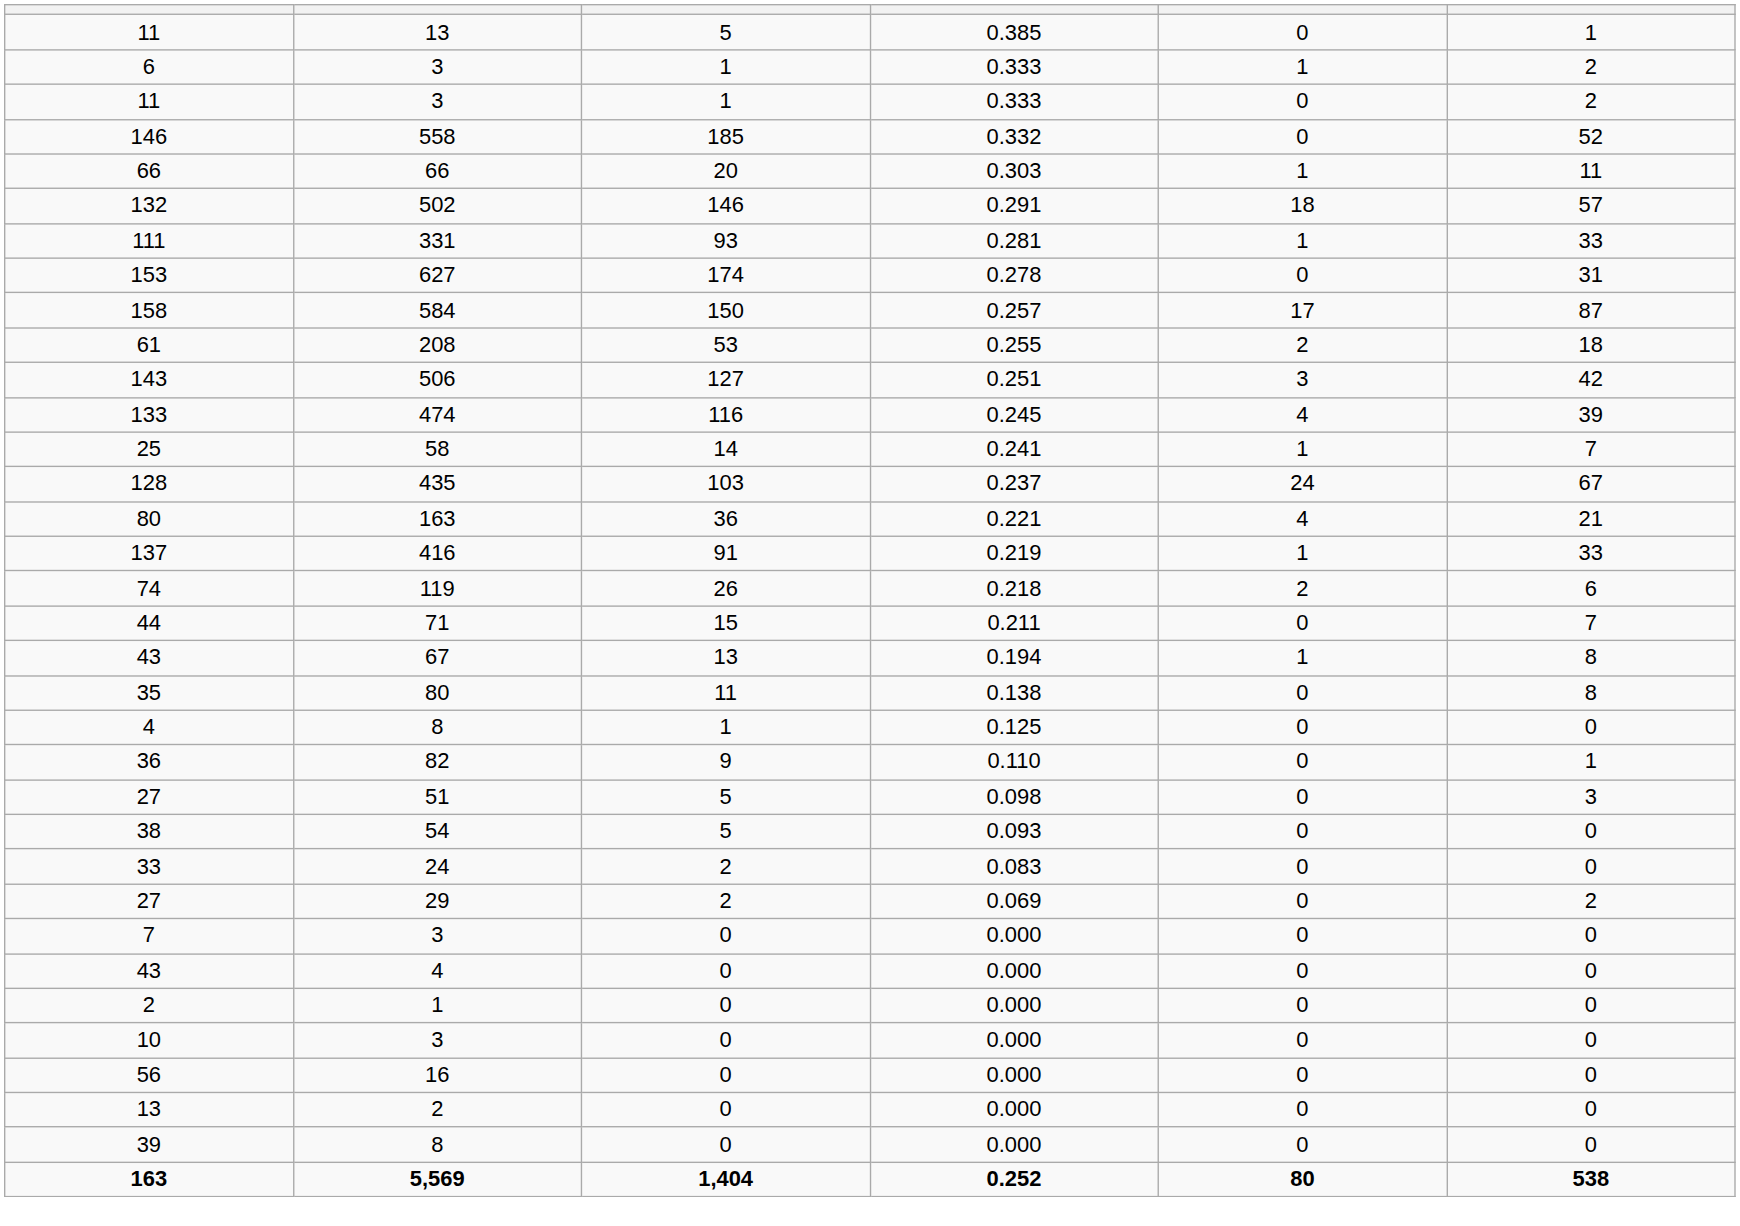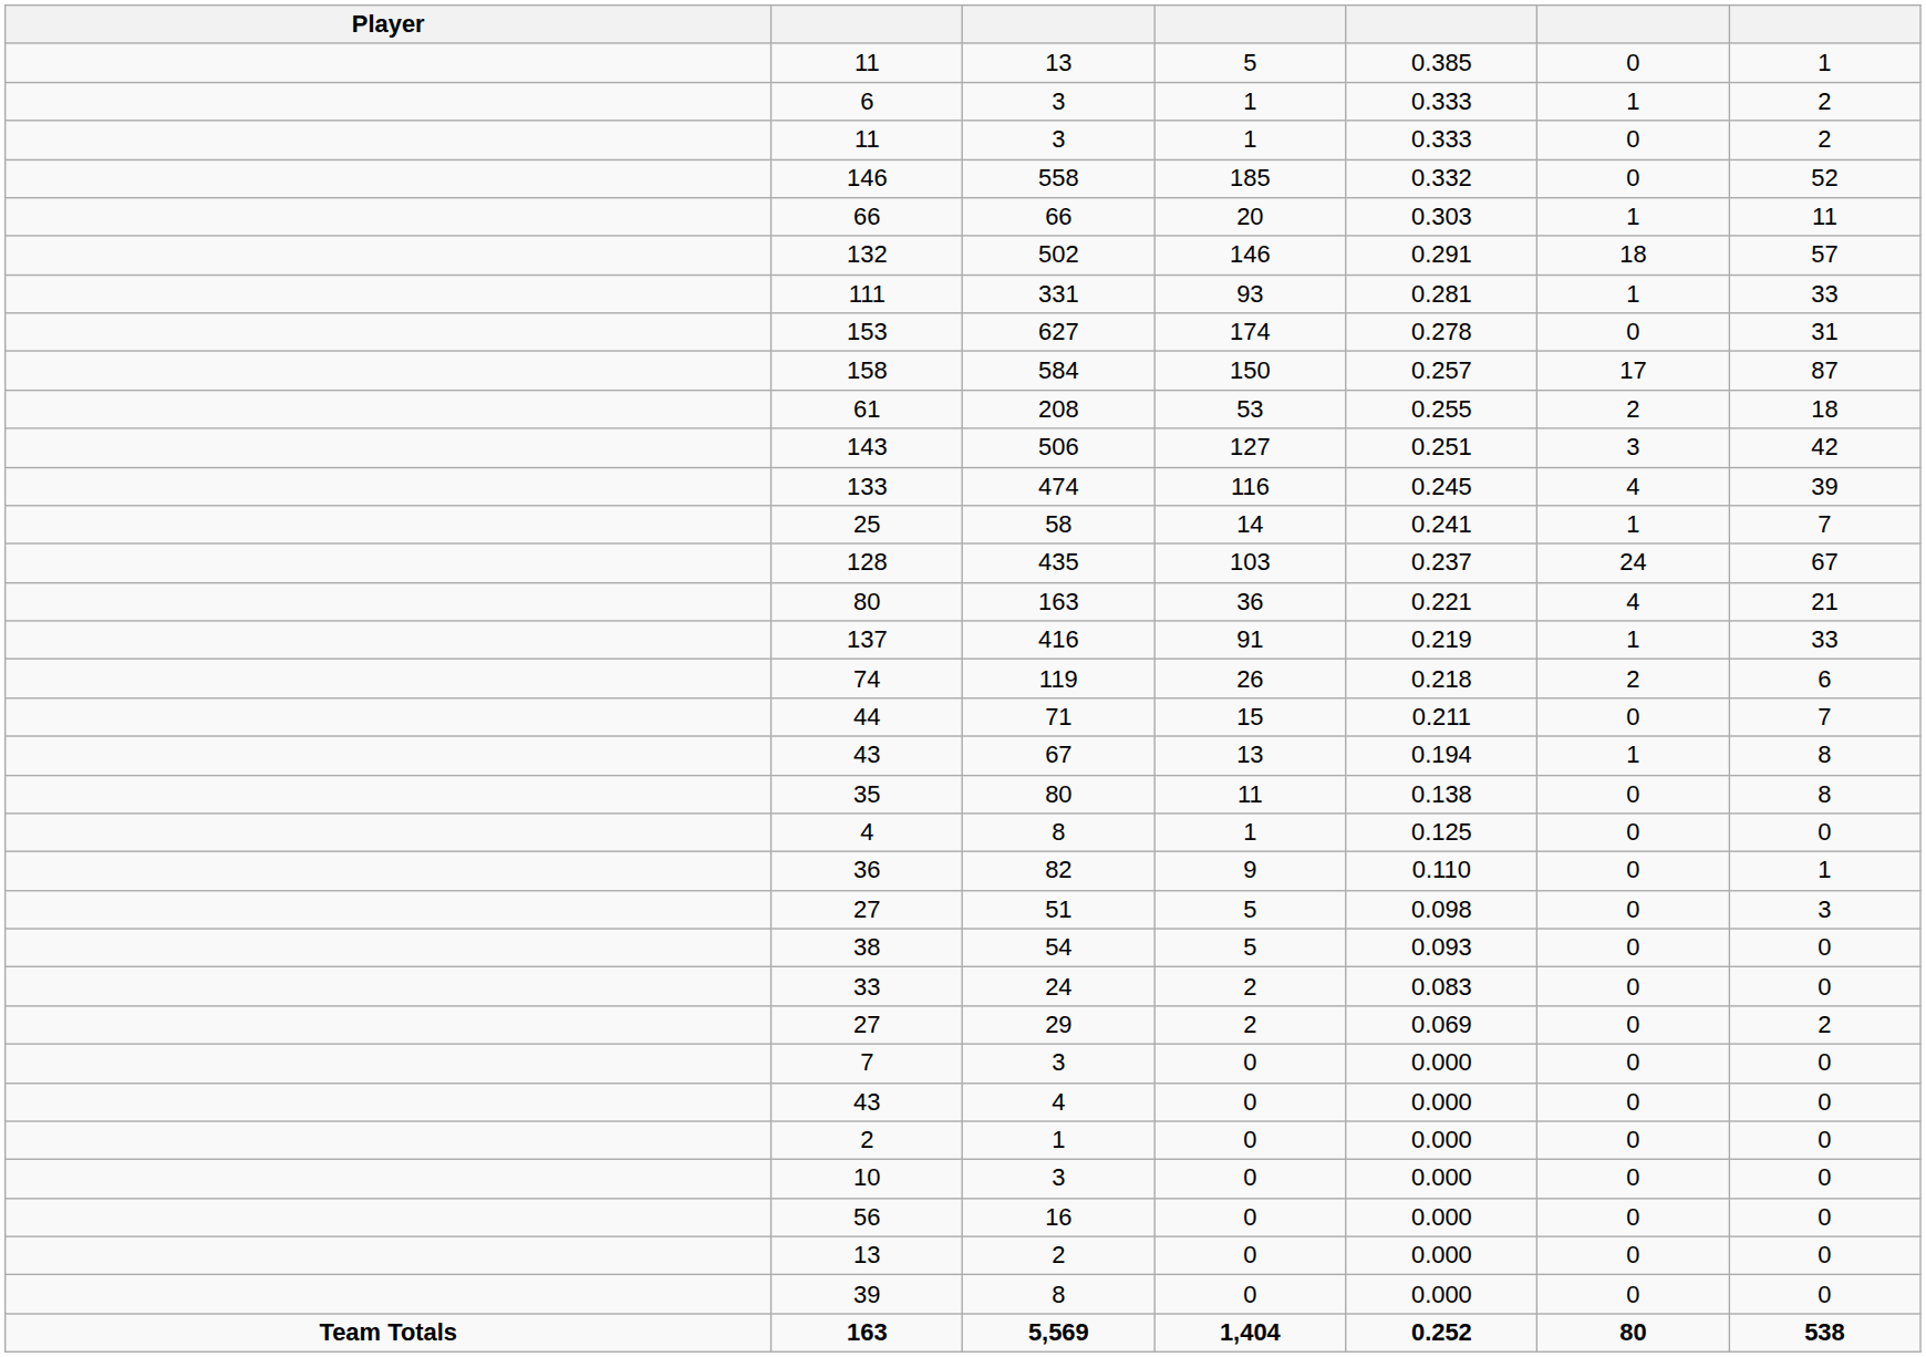 <table class="wikitable sortable" style="text-align:center;" width="100%">
 <tr>
+<th width="40%">Player</th>
 <th width="10%"></th>
 <th width="10%"></th>
 <th width="10%"></th>
 <th width="10%"></th>
 <th width="10%"></th>
 <th width="10%"></th>
 </tr>
 <tr>
+<td></td>
 <td>11</td>
 <td>13</td>
 <td>5</td>
 <td>0.385</td>
 <td>0</td>
 <td>1</td>
 </tr>
 <tr>
+<td></td>
 <td>6</td>
 <td>3</td>
 <td>1</td>
 <td>0.333</td>
 <td>1</td>
 <td>2</td>
 </tr>
 <tr>
+<td></td>
 <td>11</td>
 <td>3</td>
 <td>1</td>
 <td>0.333</td>
 <td>0</td>
 <td>2</td>
 </tr>
 <tr>
+<td></td>
 <td>146</td>
 <td>558</td>
 <td>185</td>
 <td>0.332</td>
 <td>0</td>
 <td>52</td>
 </tr>
 <tr>
+<td></td>
 <td>66</td>
 <td>66</td>
 <td>20</td>
 <td>0.303</td>
 <td>1</td>
 <td>11</td>
 </tr>
 <tr>
+<td></td>
 <td>132</td>
 <td>502</td>
 <td>146</td>
 <td>0.291</td>
 <td>18</td>
 <td>57</td>
 </tr>
 <tr>
+<td></td>
 <td>111</td>
 <td>331</td>
 <td>93</td>
 <td>0.281</td>
 <td>1</td>
 <td>33</td>
 </tr>
 <tr>
+<td></td>
 <td>153</td>
 <td>627</td>
 <td>174</td>
 <td>0.278</td>
 <td>0</td>
 <td>31</td>
 </tr>
 <tr>
+<td></td>
 <td>158</td>
 <td>584</td>
 <td>150</td>
 <td>0.257</td>
 <td>17</td>
 <td>87</td>
 </tr>
 <tr>
+<td></td>
 <td>61</td>
 <td>208</td>
 <td>53</td>
 <td>0.255</td>
 <td>2</td>
 <td>18</td>
 </tr>
 <tr>
+<td></td>
 <td>143</td>
 <td>506</td>
 <td>127</td>
 <td>0.251</td>
 <td>3</td>
 <td>42</td>
 </tr>
 <tr>
+<td></td>
 <td>133</td>
 <td>474</td>
 <td>116</td>
 <td>0.245</td>
 <td>4</td>
 <td>39</td>
 </tr>
 <tr>
+<td></td>
 <td>25</td>
 <td>58</td>
 <td>14</td>
 <td>0.241</td>
 <td>1</td>
 <td>7</td>
 </tr>
 <tr>
+<td></td>
 <td>128</td>
 <td>435</td>
 <td>103</td>
 <td>0.237</td>
 <td>24</td>
 <td>67</td>
 </tr>
 <tr>
+<td></td>
 <td>80</td>
 <td>163</td>
 <td>36</td>
 <td>0.221</td>
 <td>4</td>
 <td>21</td>
 </tr>
 <tr>
+<td></td>
 <td>137</td>
 <td>416</td>
 <td>91</td>
 <td>0.219</td>
 <td>1</td>
 <td>33</td>
 </tr>
 <tr>
+<td></td>
 <td>74</td>
 <td>119</td>
 <td>26</td>
 <td>0.218</td>
 <td>2</td>
 <td>6</td>
 </tr>
 <tr>
+<td></td>
 <td>44</td>
 <td>71</td>
 <td>15</td>
 <td>0.211</td>
 <td>0</td>
 <td>7</td>
 </tr>
 <tr>
+<td></td>
 <td>43</td>
 <td>67</td>
 <td>13</td>
 <td>0.194</td>
 <td>1</td>
 <td>8</td>
 </tr>
 <tr>
+<td></td>
 <td>35</td>
 <td>80</td>
 <td>11</td>
 <td>0.138</td>
 <td>0</td>
 <td>8</td>
 </tr>
 <tr>
+<td></td>
 <td>4</td>
 <td>8</td>
 <td>1</td>
 <td>0.125</td>
 <td>0</td>
 <td>0</td>
 </tr>
 <tr>
+<td></td>
 <td>36</td>
 <td>82</td>
 <td>9</td>
 <td>0.110</td>
 <td>0</td>
 <td>1</td>
 </tr>
 <tr>
+<td></td>
 <td>27</td>
 <td>51</td>
 <td>5</td>
 <td>0.098</td>
 <td>0</td>
 <td>3</td>
 </tr>
 <tr>
+<td></td>
 <td>38</td>
 <td>54</td>
 <td>5</td>
 <td>0.093</td>
 <td>0</td>
 <td>0</td>
 </tr>
 <tr>
+<td></td>
 <td>33</td>
 <td>24</td>
 <td>2</td>
 <td>0.083</td>
 <td>0</td>
 <td>0</td>
 </tr>
 <tr>
+<td></td>
 <td>27</td>
 <td>29</td>
 <td>2</td>
 <td>0.069</td>
 <td>0</td>
 <td>2</td>
 </tr>
 <tr>
+<td></td>
 <td>7</td>
 <td>3</td>
 <td>0</td>
 <td>0.000</td>
 <td>0</td>
 <td>0</td>
 </tr>
 <tr>
+<td></td>
 <td>43</td>
 <td>4</td>
 <td>0</td>
 <td>0.000</td>
 <td>0</td>
 <td>0</td>
 </tr>
 <tr>
+<td></td>
 <td>2</td>
 <td>1</td>
 <td>0</td>
 <td>0.000</td>
 <td>0</td>
 <td>0</td>
 </tr>
 <tr>
+<td></td>
 <td>10</td>
 <td>3</td>
 <td>0</td>
 <td>0.000</td>
 <td>0</td>
 <td>0</td>
 </tr>
 <tr>
+<td></td>
 <td>56</td>
 <td>16</td>
 <td>0</td>
 <td>0.000</td>
 <td>0</td>
 <td>0</td>
 </tr>
 <tr>
+<td></td>
 <td>13</td>
 <td>2</td>
 <td>0</td>
 <td>0.000</td>
 <td>0</td>
 <td>0</td>
 </tr>
 <tr>
+<td></td>
 <td>39</td>
 <td>8</td>
 <td>0</td>
 <td>0.000</td>
 <td>0</td>
 <td>0</td>
 </tr>
 <tr>
+<td><strong>Team Totals</strong></td>
 <td><strong>163</strong></td>
 <td><strong>5,569</strong></td>
 <td><strong>1,404</strong></td>
 <td><strong>0.252</strong></td>
 <td><strong>80</strong></td>
 <td><strong>538</strong></td>
 </tr>
 </table>
